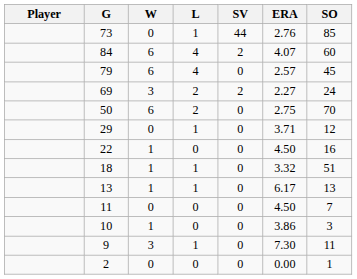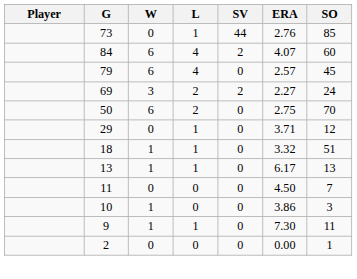 <table class="wikitable sortable">
 <tr>
 <th bgcolor="#DDDDFF" width="16%">Player</th>
 <th bgcolor="#DDDDFF" width="9%">G</th>
 <th bgcolor="#DDDDFF" width="9%">W</th>
 <th bgcolor="#DDDDFF" width="9%">L</th>
 <th bgcolor="#DDDDFF" width="9%">SV</th>
 <th bgcolor="#DDDDFF" width="9%">ERA</th>
 <th bgcolor="#DDDDFF" width="9%">SO</th>
 </tr>
 <tr align="center">
 <td></td>
 <td>73</td>
 <td>0</td>
 <td>1</td>
 <td>44</td>
 <td>2.76</td>
 <td>85</td>
 </tr>
 <tr align=center>
 <td></td>
 <td>84</td>
 <td>6</td>
 <td>4</td>
 <td>2</td>
 <td>4.07</td>
 <td>60</td>
 </tr>
 <tr align="center">
 <td></td>
 <td>79</td>
 <td>6</td>
 <td>4</td>
 <td>0</td>
 <td>2.57</td>
 <td>45</td>
 </tr>
 <tr align="center">
 <td></td>
 <td>69</td>
 <td>3</td>
 <td>2</td>
 <td>2</td>
 <td>2.27</td>
 <td>24</td>
 </tr>
 <tr align="center">
 <td></td>
 <td>50</td>
 <td>6</td>
 <td>2</td>
 <td>0</td>
 <td>2.75</td>
 <td>70</td>
 </tr>
 <tr align="center">
 <td></td>
 <td>29</td>
 <td>0</td>
 <td>1</td>
 <td>0</td>
 <td>3.71</td>
 <td>12</td>
 </tr>
 <tr align="center">
 <td></td>
-<td>22</td>
-<td>1</td>
-<td>0</td>
-<td>0</td>
-<td>4.50</td>
-<td>16</td>
-</tr>
-<tr align="center">
-<td></td>
 <td>18</td>
 <td>1</td>
 <td>1</td>
 <td>0</td>
 <td>3.32</td>
 <td>51</td>
 </tr>
 <tr align="center">
 <td></td>
 <td>13</td>
 <td>1</td>
 <td>1</td>
 <td>0</td>
 <td>6.17</td>
 <td>13</td>
 </tr>
 <tr align="center">
 <td></td>
 <td>11</td>
 <td>0</td>
 <td>0</td>
 <td>0</td>
 <td>4.50</td>
 <td>7</td>
 </tr>
 <tr align="center">
 <td></td>
 <td>10</td>
 <td>1</td>
 <td>0</td>
 <td>0</td>
 <td>3.86</td>
 <td>3</td>
 </tr>
 <tr align="center">
 <td></td>
 <td>9</td>
-<td>3</td>
+<td>1</td>
 <td>1</td>
 <td>0</td>
 <td>7.30</td>
 <td>11</td>
 </tr>
 <tr align="center">
 <td></td>
 <td>2</td>
 <td>0</td>
 <td>0</td>
 <td>0</td>
 <td>0.00</td>
 <td>1</td>
 </tr>
 </table>
